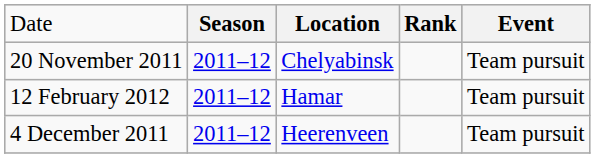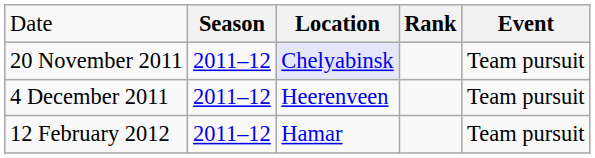 <table class="wikitable sortable" style="font-size:90%" style="text-align:center">
 <tr>
 <td>Date</td>
 <th>Season</th>
 <th>Location</th>
 <th>Rank</th>
 <th>Event</th>
 </tr>
 <tr>
 <td>20 November 2011</td>
 <td><a href='#'>2011–12</a></td>
-<td><a href='#'>Chelyabinsk</a></td>
+<td style="background: lavender;"><a href='#'>Chelyabinsk</a></td>
+<td></td>
+<td>Team pursuit</td>
+</tr>
+<tr>
+<td>4 December 2011</td>
+<td><a href='#'>2011–12</a></td>
+<td><a href='#'>Heerenveen</a></td>
 <td></td>
 <td>Team pursuit</td>
 </tr>
 <tr>
 <td>12 February 2012</td>
 <td><a href='#'>2011–12</a></td>
 <td><a href='#'>Hamar</a></td>
 <td></td>
 <td>Team pursuit</td>
 </tr>
-<tr>
-<td>4 December 2011</td>
-<td><a href='#'>2011–12</a></td>
-<td><a href='#'>Heerenveen</a></td>
-<td></td>
-<td>Team pursuit</td>
-</tr>
 </table>
